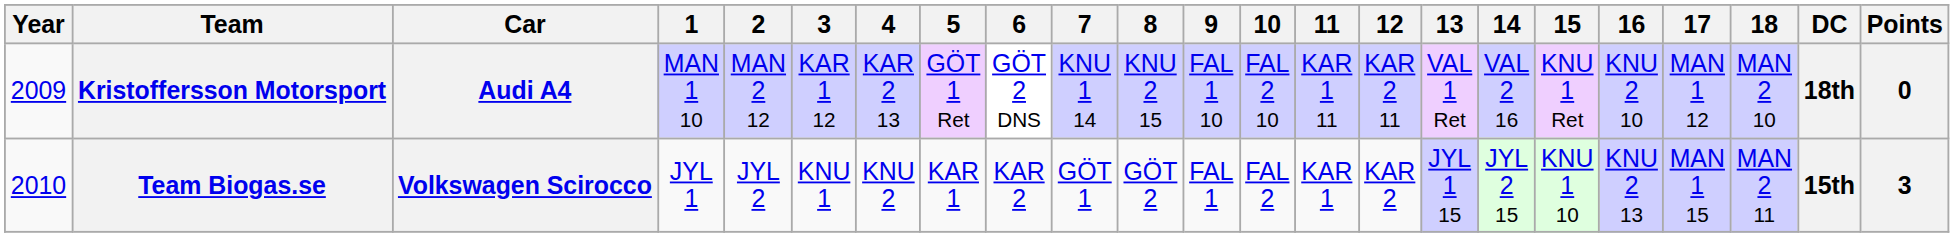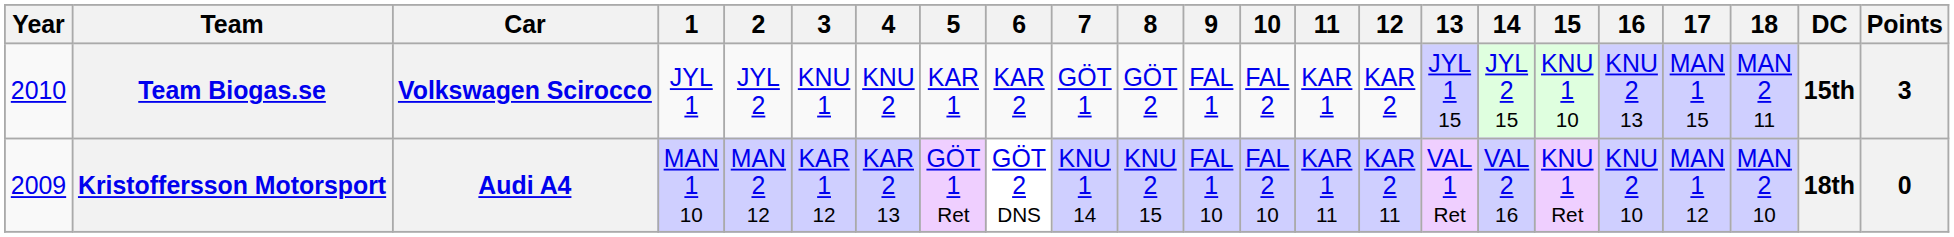 <table class="wikitable" style="text-align:center; font-size:85%">
 <tr>
 <th>Year</th>
 <th>Team</th>
 <th>Car</th>
 <th>1</th>
 <th>2</th>
 <th>3</th>
 <th>4</th>
 <th>5</th>
 <th>6</th>
 <th>7</th>
 <th>8</th>
 <th>9</th>
 <th>10</th>
 <th>11</th>
 <th>12</th>
 <th>13</th>
 <th>14</th>
 <th>15</th>
 <th>16</th>
 <th>17</th>
 <th>18</th>
 <th>DC</th>
 <th>Points</th>
 </tr>
 <tr>
+<td><a href='#'>2010</a></td>
+<th><a href='#'>Team Biogas.se</a></th>
+<th><a href='#'>Volkswagen Scirocco</a></th>
+<td><a href='#'>JYL<br>1</a></td>
+<td><a href='#'>JYL<br>2</a></td>
+<td><a href='#'>KNU<br>1</a></td>
+<td><a href='#'>KNU<br>2</a></td>
+<td><a href='#'>KAR<br>1</a></td>
+<td><a href='#'>KAR<br>2</a></td>
+<td><a href='#'>GÖT<br>1</a></td>
+<td><a href='#'>GÖT<br>2</a></td>
+<td><a href='#'>FAL<br>1</a></td>
+<td><a href='#'>FAL<br>2</a></td>
+<td><a href='#'>KAR<br>1</a></td>
+<td><a href='#'>KAR<br>2</a></td>
+<td style="background:#cfcfff;"><a href='#'>JYL<br>1</a><br><small>15</small></td>
+<td style="background:#dfffdf;"><a href='#'>JYL<br>2</a><br><small>15</small></td>
+<td style="background:#dfffdf;"><a href='#'>KNU<br>1</a><br><small>10</small></td>
+<td style="background:#cfcfff;"><a href='#'>KNU<br>2</a><br><small>13</small></td>
+<td style="background:#cfcfff;"><a href='#'>MAN<br>1</a><br><small>15</small></td>
+<td style="background:#cfcfff;"><a href='#'>MAN<br>2</a><br><small>11</small></td>
+<th>15th</th>
+<th>3</th>
+</tr>
+<tr>
 <td><a href='#'>2009</a></td>
 <th><a href='#'>Kristoffersson Motorsport</a></th>
 <th><a href='#'>Audi A4</a></th>
 <td style="background:#cfcfff;"><a href='#'>MAN<br>1</a><br><small>10</small></td>
 <td style="background:#cfcfff;"><a href='#'>MAN<br>2</a><br><small>12</small></td>
 <td style="background:#cfcfff;"><a href='#'>KAR<br>1</a><br><small>12</small></td>
 <td style="background:#cfcfff;"><a href='#'>KAR<br>2</a><br><small>13</small></td>
 <td style="background:#efcfff;"><a href='#'>GÖT<br>1</a><br><small>Ret</small></td>
 <td style="background:#ffffff;"><a href='#'>GÖT<br>2</a><br><small>DNS</small></td>
 <td style="background:#cfcfff;"><a href='#'>KNU<br>1</a><br><small>14</small></td>
 <td style="background:#cfcfff;"><a href='#'>KNU<br>2</a><br><small>15</small></td>
 <td style="background:#cfcfff;"><a href='#'>FAL<br>1</a><br><small>10</small></td>
 <td style="background:#cfcfff;"><a href='#'>FAL<br>2</a><br><small>10</small></td>
 <td style="background:#cfcfff;"><a href='#'>KAR<br>1</a><br><small>11</small></td>
 <td style="background:#cfcfff;"><a href='#'>KAR<br>2</a><br><small>11</small></td>
 <td style="background:#efcfff;"><a href='#'>VAL<br>1</a><br><small>Ret</small></td>
 <td style="background:#cfcfff;"><a href='#'>VAL<br>2</a><br><small>16</small></td>
 <td style="background:#efcfff;"><a href='#'>KNU<br>1</a><br><small>Ret</small></td>
 <td style="background:#cfcfff;"><a href='#'>KNU<br>2</a><br><small>10</small></td>
 <td style="background:#cfcfff;"><a href='#'>MAN<br>1</a><br><small>12</small></td>
 <td style="background:#cfcfff;"><a href='#'>MAN<br>2</a><br><small>10</small></td>
 <th>18th</th>
 <th>0</th>
 </tr>
-<tr>
-<td><a href='#'>2010</a></td>
-<th><a href='#'>Team Biogas.se</a></th>
-<th><a href='#'>Volkswagen Scirocco</a></th>
-<td><a href='#'>JYL<br>1</a></td>
-<td><a href='#'>JYL<br>2</a></td>
-<td><a href='#'>KNU<br>1</a></td>
-<td><a href='#'>KNU<br>2</a></td>
-<td><a href='#'>KAR<br>1</a></td>
-<td><a href='#'>KAR<br>2</a></td>
-<td><a href='#'>GÖT<br>1</a></td>
-<td><a href='#'>GÖT<br>2</a></td>
-<td><a href='#'>FAL<br>1</a></td>
-<td><a href='#'>FAL<br>2</a></td>
-<td><a href='#'>KAR<br>1</a></td>
-<td><a href='#'>KAR<br>2</a></td>
-<td style="background:#cfcfff;"><a href='#'>JYL<br>1</a><br><small>15</small></td>
-<td style="background:#dfffdf;"><a href='#'>JYL<br>2</a><br><small>15</small></td>
-<td style="background:#dfffdf;"><a href='#'>KNU<br>1</a><br><small>10</small></td>
-<td style="background:#cfcfff;"><a href='#'>KNU<br>2</a><br><small>13</small></td>
-<td style="background:#cfcfff;"><a href='#'>MAN<br>1</a><br><small>15</small></td>
-<td style="background:#cfcfff;"><a href='#'>MAN<br>2</a><br><small>11</small></td>
-<th>15th</th>
-<th>3</th>
-</tr>
 </table>
